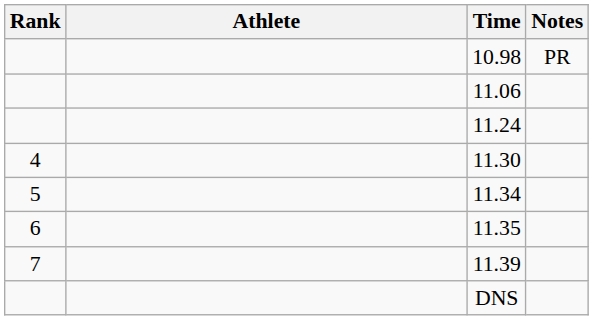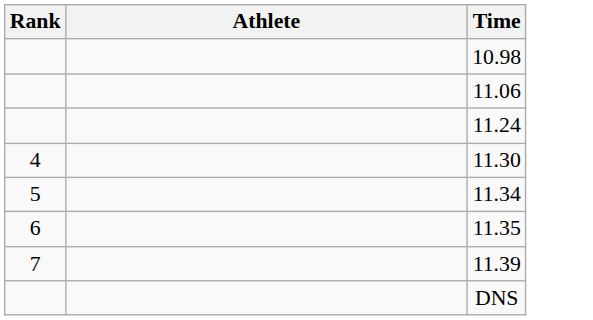 <table class="wikitable" style="text-align:center">
 <tr>
 <th>Rank</th>
 <th Style="width:18em">Athlete</th>
 <th>Time</th>
-<th>Notes</th>
 </tr>
 <tr>
 <td></td>
 <td style="text-align:left"></td>
 <td>10.98</td>
-<td>PR</td>
 </tr>
 <tr>
 <td></td>
 <td style="text-align:left"></td>
 <td>11.06</td>
-<td></td>
 </tr>
 <tr>
 <td></td>
 <td style="text-align:left"></td>
 <td>11.24</td>
-<td></td>
 </tr>
 <tr>
 <td>4</td>
 <td style="text-align:left"></td>
 <td>11.30</td>
-<td></td>
 </tr>
 <tr>
 <td>5</td>
 <td style="text-align:left"></td>
 <td>11.34</td>
-<td></td>
 </tr>
 <tr>
 <td>6</td>
 <td style="text-align:left"></td>
 <td>11.35</td>
-<td></td>
 </tr>
 <tr>
 <td>7</td>
 <td style="text-align:left"></td>
 <td>11.39</td>
-<td></td>
 </tr>
 <tr>
 <td></td>
 <td style="text-align:left"></td>
 <td>DNS</td>
-<td></td>
 </tr>
 </table>
